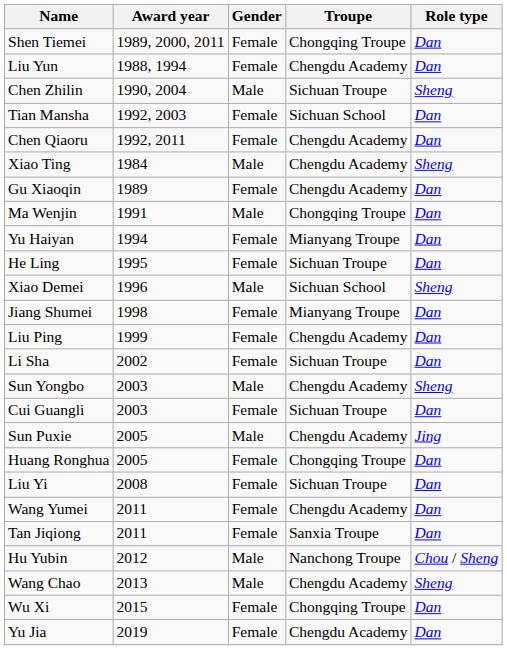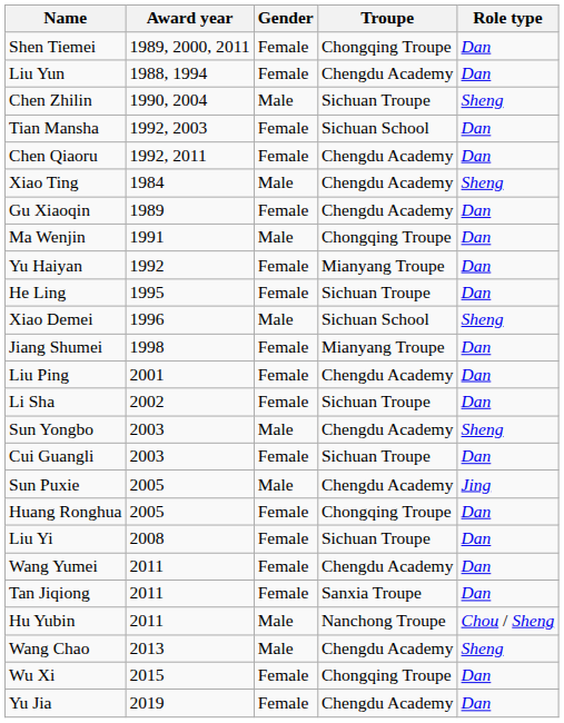 <table class="wikitable sortable">
 <tr>
 <th>Name</th>
 <th>Award year</th>
 <th>Gender</th>
 <th>Troupe</th>
 <th>Role type</th>
 </tr>
 <tr>
 <td>Shen Tiemei</td>
 <td>1989, 2000, 2011</td>
 <td>Female</td>
 <td>Chongqing Troupe</td>
 <td><em><a href='#'>Dan</a></em></td>
 </tr>
 <tr>
 <td>Liu Yun</td>
 <td>1988, 1994</td>
 <td>Female</td>
 <td>Chengdu Academy</td>
 <td><em><a href='#'>Dan</a></em></td>
 </tr>
 <tr>
 <td>Chen Zhilin</td>
 <td>1990, 2004</td>
 <td>Male</td>
 <td>Sichuan Troupe</td>
 <td><em><a href='#'>Sheng</a></em></td>
 </tr>
 <tr>
 <td>Tian Mansha</td>
 <td>1992, 2003</td>
 <td>Female</td>
 <td>Sichuan School</td>
 <td><em><a href='#'>Dan</a></em></td>
 </tr>
 <tr>
 <td>Chen Qiaoru</td>
 <td>1992, 2011</td>
 <td>Female</td>
 <td>Chengdu Academy</td>
 <td><em><a href='#'>Dan</a></em></td>
 </tr>
 <tr>
 <td>Xiao Ting</td>
 <td>1984</td>
 <td>Male</td>
 <td>Chengdu Academy</td>
 <td><em><a href='#'>Sheng</a></em></td>
 </tr>
 <tr>
 <td>Gu Xiaoqin</td>
 <td>1989</td>
 <td>Female</td>
 <td>Chengdu Academy</td>
 <td><em><a href='#'>Dan</a></em></td>
 </tr>
 <tr>
 <td>Ma Wenjin</td>
 <td>1991</td>
 <td>Male</td>
 <td>Chongqing Troupe</td>
 <td><em><a href='#'>Dan</a></em></td>
 </tr>
 <tr>
 <td>Yu Haiyan</td>
-<td>1994</td>
+<td>1992</td>
 <td>Female</td>
 <td>Mianyang Troupe</td>
 <td><em><a href='#'>Dan</a></em></td>
 </tr>
 <tr>
 <td>He Ling</td>
 <td>1995</td>
 <td>Female</td>
 <td>Sichuan Troupe</td>
 <td><em><a href='#'>Dan</a></em></td>
 </tr>
 <tr>
 <td>Xiao Demei</td>
 <td>1996</td>
 <td>Male</td>
 <td>Sichuan School</td>
 <td><em><a href='#'>Sheng</a></em></td>
 </tr>
 <tr>
 <td>Jiang Shumei</td>
 <td>1998</td>
 <td>Female</td>
 <td>Mianyang Troupe</td>
 <td><em><a href='#'>Dan</a></em></td>
 </tr>
 <tr>
 <td>Liu Ping</td>
-<td>1999</td>
+<td>2001</td>
 <td>Female</td>
 <td>Chengdu Academy</td>
 <td><em><a href='#'>Dan</a></em></td>
 </tr>
 <tr>
 <td>Li Sha</td>
 <td>2002</td>
 <td>Female</td>
 <td>Sichuan Troupe</td>
 <td><em><a href='#'>Dan</a></em></td>
 </tr>
 <tr>
 <td>Sun Yongbo</td>
 <td>2003</td>
 <td>Male</td>
 <td>Chengdu Academy</td>
 <td><em><a href='#'>Sheng</a></em></td>
 </tr>
 <tr>
 <td>Cui Guangli</td>
 <td>2003</td>
 <td>Female</td>
 <td>Sichuan Troupe</td>
 <td><em><a href='#'>Dan</a></em></td>
 </tr>
 <tr>
 <td>Sun Puxie</td>
 <td>2005</td>
 <td>Male</td>
 <td>Chengdu Academy</td>
 <td><em><a href='#'>Jing</a></em></td>
 </tr>
 <tr>
 <td>Huang Ronghua</td>
 <td>2005</td>
 <td>Female</td>
 <td>Chongqing Troupe</td>
 <td><em><a href='#'>Dan</a></em></td>
 </tr>
 <tr>
 <td>Liu Yi</td>
 <td>2008</td>
 <td>Female</td>
 <td>Sichuan Troupe</td>
 <td><em><a href='#'>Dan</a></em></td>
 </tr>
 <tr>
 <td>Wang Yumei</td>
 <td>2011</td>
 <td>Female</td>
 <td>Chengdu Academy</td>
 <td><em><a href='#'>Dan</a></em></td>
 </tr>
 <tr>
 <td>Tan Jiqiong</td>
 <td>2011</td>
 <td>Female</td>
 <td>Sanxia Troupe</td>
 <td><em><a href='#'>Dan</a></em></td>
 </tr>
 <tr>
 <td>Hu Yubin</td>
-<td>2012</td>
+<td>2011</td>
 <td>Male</td>
 <td>Nanchong Troupe</td>
 <td><em><a href='#'>Chou</a></em> / <em><a href='#'>Sheng</a></em></td>
 </tr>
 <tr>
 <td>Wang Chao</td>
 <td>2013</td>
 <td>Male</td>
 <td>Chengdu Academy</td>
 <td><em><a href='#'>Sheng</a></em></td>
 </tr>
 <tr>
 <td>Wu Xi</td>
 <td>2015</td>
 <td>Female</td>
 <td>Chongqing Troupe</td>
 <td><em><a href='#'>Dan</a></em></td>
 </tr>
 <tr>
 <td>Yu Jia</td>
 <td>2019</td>
 <td>Female</td>
 <td>Chengdu Academy</td>
 <td><em><a href='#'>Dan</a></em></td>
 </tr>
 </table>
